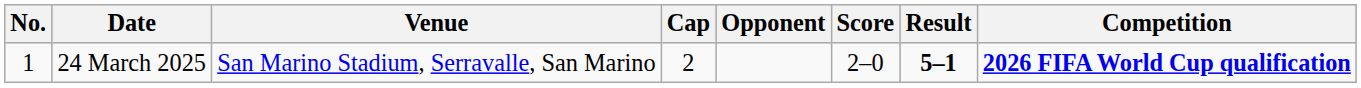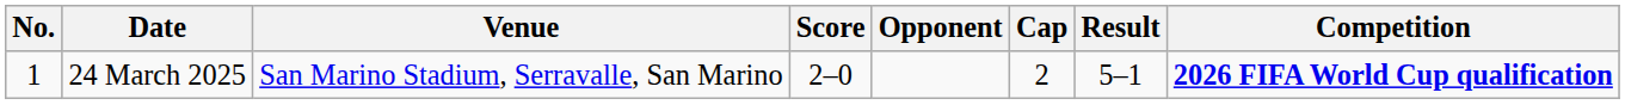 <table class="wikitable sortable">
 <tr>
 <th scope=col>No.</th>
 <th scope=col>Date</th>
 <th scope=col>Venue</th>
+<th scope=col>Score</th>
+<th scope=col>Opponent</th>
 <th scope=col>Cap</th>
-<th scope=col>Opponent</th>
-<th scope=col>Score</th>
 <th scope=col>Result</th>
 <th scope=col>Competition</th>
 </tr>
 <tr>
 <td align=center>1</td>
 <td>24 March 2025</td>
 <td><a href='#'>San Marino Stadium</a>, <a href='#'>Serravalle</a>, San Marino</td>
+<td align=center>2–0</td>
+<td></td>
 <td align=center>2</td>
-<td></td>
-<td align=center>2–0</td>
-<td align=center><strong>5–1</strong></td>
+<td align=center>5–1</td>
 <td><strong><a href='#'>2026 FIFA World Cup qualification</a></strong></td>
 </tr>
 </table>
